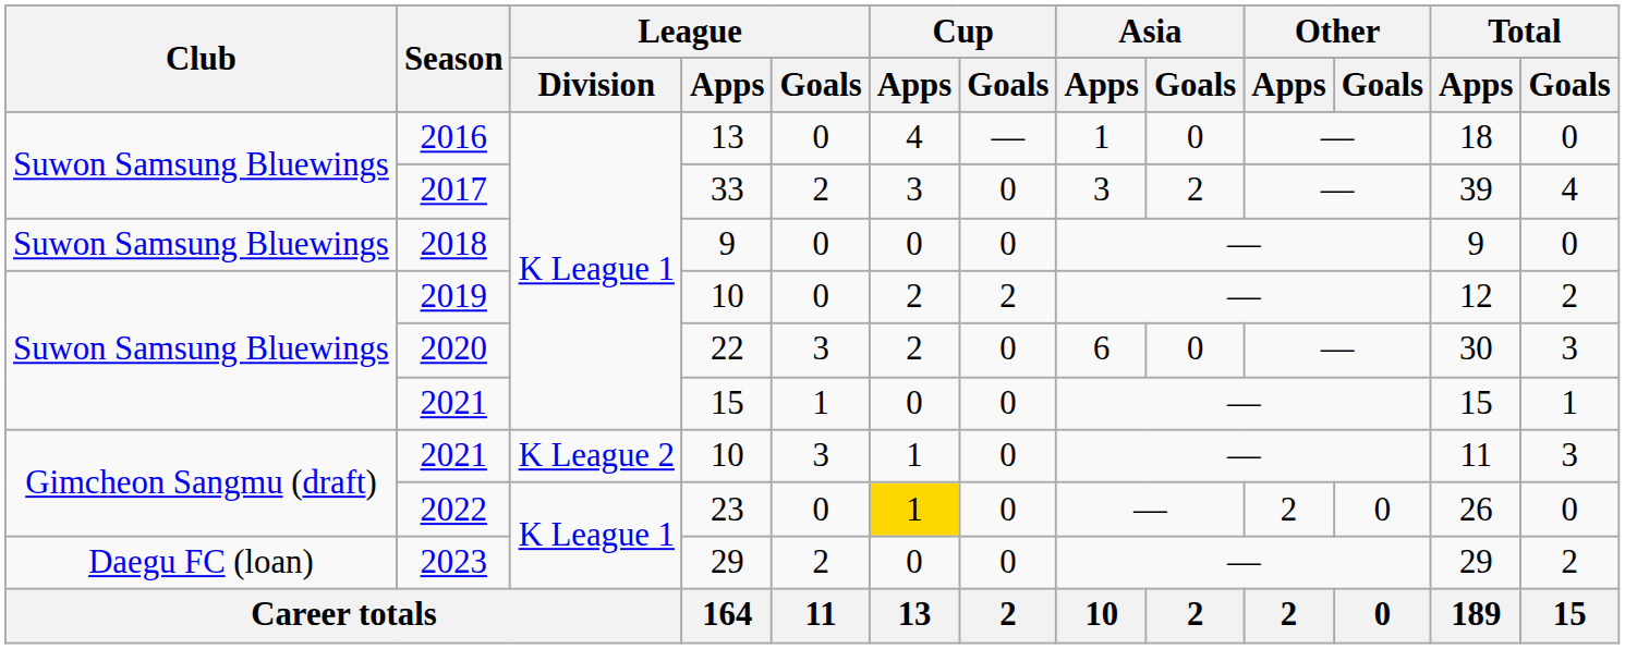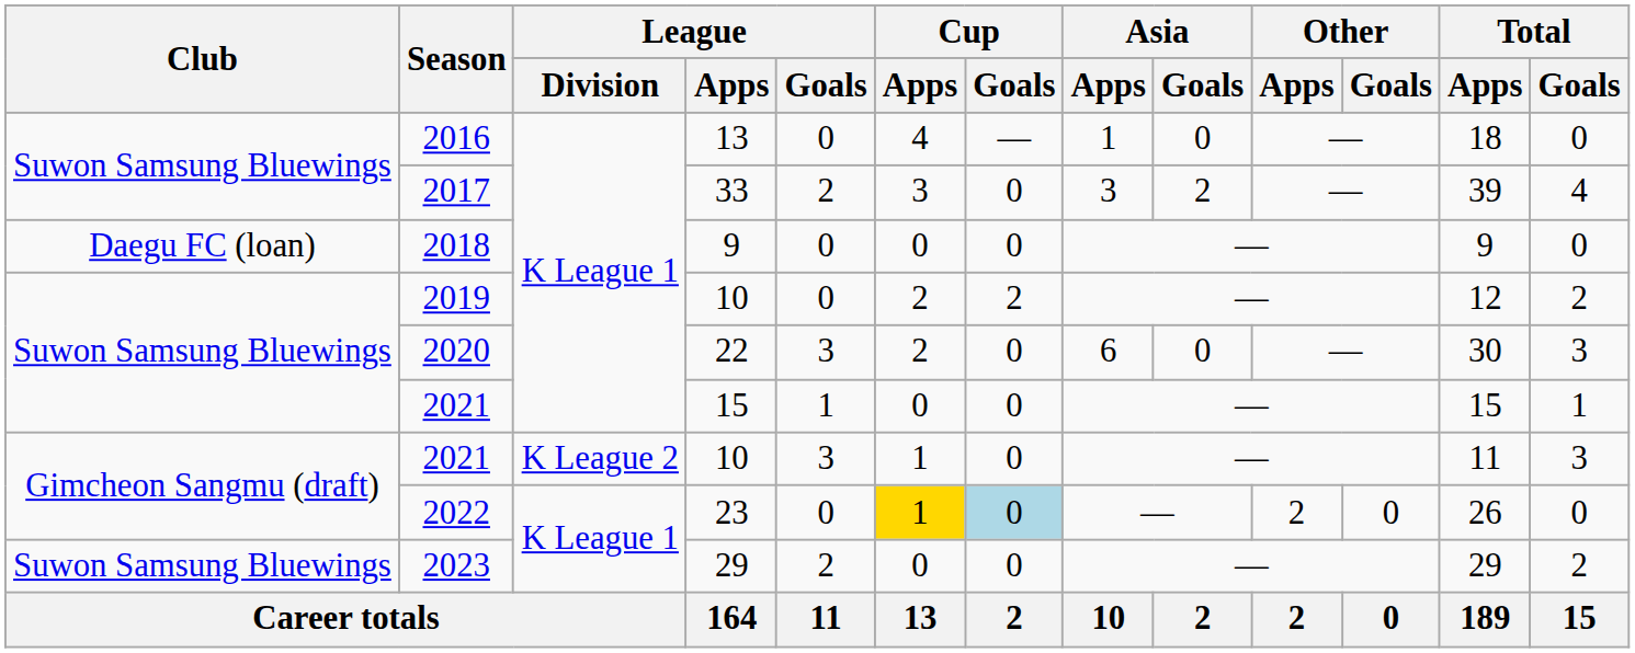 <table class="wikitable" style="text-align:center">
 <tr>
 <th rowspan=2>Club</th>
 <th rowspan=2>Season</th>
 <th colspan=3>League</th>
 <th colspan=2>Cup</th>
 <th colspan=2>Asia</th>
 <th colspan=2>Other</th>
 <th colspan=2>Total</th>
 </tr>
 <tr>
 <th>Division</th>
 <th>Apps</th>
 <th>Goals</th>
 <th>Apps</th>
 <th>Goals</th>
 <th>Apps</th>
 <th>Goals</th>
 <th>Apps</th>
 <th>Goals</th>
 <th>Apps</th>
 <th>Goals</th>
 </tr>
 <tr>
 <td rowspan=2><a href='#'>Suwon Samsung Bluewings</a></td>
 <td><a href='#'>2016</a></td>
 <td rowspan=6><a href='#'>K League 1</a></td>
 <td>13</td>
 <td>0</td>
 <td>4</td>
 <td 0>—</td>
 <td>1</td>
 <td>0</td>
 <td colspan=2>—</td>
 <td>18</td>
 <td>0</td>
 </tr>
 <tr>
 <td><a href='#'>2017</a></td>
 <td>33</td>
 <td>2</td>
 <td>3</td>
 <td>0</td>
 <td>3</td>
 <td>2</td>
 <td colspan=2>—</td>
 <td>39</td>
 <td>4</td>
 </tr>
 <tr>
-<td rowspan=1><a href='#'>Suwon Samsung Bluewings</a></td>
+<td rowspan=1><a href='#'>Daegu FC</a> (loan)</td>
 <td><a href='#'>2018</a></td>
 <td>9</td>
 <td>0</td>
 <td>0</td>
 <td>0</td>
 <td colspan=4>—</td>
 <td>9</td>
 <td>0</td>
 </tr>
 <tr>
 <td rowspan=3><a href='#'>Suwon Samsung Bluewings</a></td>
 <td><a href='#'>2019</a></td>
 <td>10</td>
 <td>0</td>
 <td>2</td>
 <td>2</td>
 <td colspan=4>—</td>
 <td>12</td>
 <td>2</td>
 </tr>
 <tr>
 <td><a href='#'>2020</a></td>
 <td>22</td>
 <td>3</td>
 <td>2</td>
 <td>0</td>
 <td>6</td>
 <td>0</td>
 <td colspan=2>—</td>
 <td>30</td>
 <td>3</td>
 </tr>
 <tr>
 <td><a href='#'>2021</a></td>
 <td>15</td>
 <td>1</td>
 <td>0</td>
 <td>0</td>
 <td colspan=4>—</td>
 <td>15</td>
 <td>1</td>
 </tr>
 <tr>
 <td rowspan=2><a href='#'>Gimcheon Sangmu</a> (<a href='#'>draft</a>)</td>
 <td><a href='#'>2021</a></td>
 <td rowspan=1><a href='#'>K League 2</a></td>
 <td>10</td>
 <td>3</td>
 <td>1</td>
 <td>0</td>
 <td colspan=4>—</td>
 <td>11</td>
 <td>3</td>
 </tr>
 <tr>
 <td><a href='#'>2022</a></td>
 <td rowspan=2><a href='#'>K League 1</a></td>
 <td>23</td>
 <td>0</td>
 <td style="background: gold;">1</td>
-<td>0</td>
+<td style="background: lightblue;">0</td>
 <td colspan=2>—</td>
 <td>2</td>
 <td>0</td>
 <td>26</td>
 <td>0</td>
 </tr>
 <tr>
-<td rowspan=1><a href='#'>Daegu FC</a> (loan)</td>
+<td rowspan=1><a href='#'>Suwon Samsung Bluewings</a></td>
 <td><a href='#'>2023</a></td>
 <td>29</td>
 <td>2</td>
 <td>0</td>
 <td>0</td>
 <td colspan=4>—</td>
 <td>29</td>
 <td>2</td>
 </tr>
 <tr>
 <th colspan=3>Career totals</th>
 <th>164</th>
 <th>11</th>
 <th>13</th>
 <th>2</th>
 <th>10</th>
 <th>2</th>
 <th>2</th>
 <th>0</th>
 <th>189</th>
 <th>15</th>
 </tr>
 </table>
